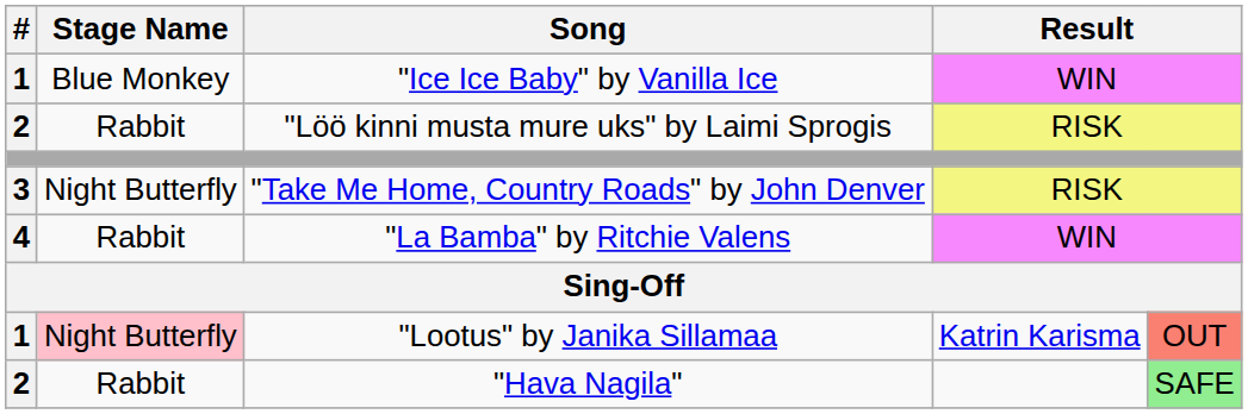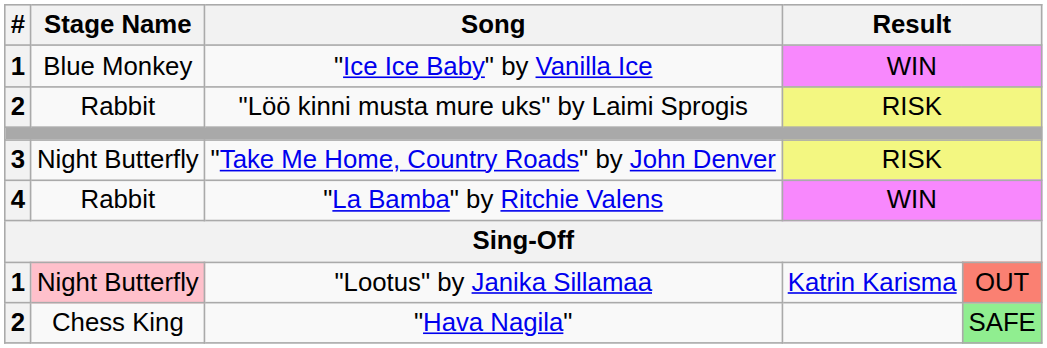 <table class="wikitable plainrowheaders" style="text-align: center;">
 <tr>
 <th>#</th>
 <th>Stage Name</th>
 <th>Song</th>
 <th colspan="2">Result</th>
 </tr>
 <tr>
 <th>1</th>
 <td>Blue Monkey</td>
 <td>"<a href='#'>Ice Ice Baby</a>" by <a href='#'>Vanilla Ice</a></td>
 <td colspan="2" bgcolor="#F888FD">WIN</td>
 </tr>
 <tr>
 <th>2</th>
 <td>Rabbit</td>
 <td>"Löö kinni musta mure uks" by Laimi Sprogis</td>
 <td colspan="2" bgcolor="#F3F781">RISK</td>
 </tr>
 <tr>
 <td colspan="5" style="background:darkgray"></td>
 </tr>
 <tr>
 <th>3</th>
 <td>Night Butterfly</td>
 <td>"<a href='#'>Take Me Home, Country Roads</a>" by <a href='#'>John Denver</a></td>
 <td colspan="2" bgcolor="#F3F781">RISK</td>
 </tr>
 <tr>
 <th>4</th>
 <td>Rabbit</td>
 <td>"<a href='#'>La Bamba</a>" by <a href='#'>Ritchie Valens</a></td>
 <td colspan="2" bgcolor="#F888FD">WIN</td>
 </tr>
 <tr>
 <th colspan="5">Sing-Off</th>
 </tr>
 <tr>
 <th>1</th>
 <td style="background: pink;">Night Butterfly</td>
 <td>"Lootus" by <a href='#'>Janika Sillamaa</a></td>
 <td><a href='#'>Katrin Karisma</a></td>
 <td bgcolor="salmon">OUT</td>
 </tr>
 <tr>
 <th>2</th>
-<td>Rabbit</td>
+<td>Chess King</td>
 <td>"<a href='#'>Hava Nagila</a>"</td>
 <td></td>
 <td bgcolor="lightgreen">SAFE</td>
 </tr>
 </table>
